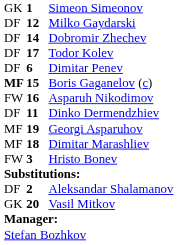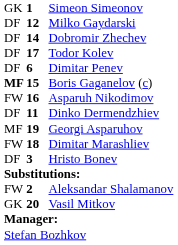 <table style="font-size: 90%" cellspacing="0" cellpadding="0">
 <tr>
 <th width="25"></th>
 <th width="25"></th>
 </tr>
 <tr>
 <td>GK</td>
 <td><strong>1</strong></td>
 <td><a href='#'>Simeon Simeonov</a></td>
 </tr>
 <tr>
 <td>DF</td>
 <td><strong>12</strong></td>
 <td><a href='#'>Milko Gaydarski</a></td>
 </tr>
 <tr>
 <td>DF</td>
 <td><strong>14</strong></td>
 <td><a href='#'>Dobromir Zhechev</a></td>
 </tr>
 <tr>
 <td>DF</td>
 <td><strong>17</strong></td>
 <td><a href='#'>Todor Kolev</a></td>
 </tr>
 <tr>
 <td>DF</td>
 <td><strong>6</strong></td>
 <td><a href='#'>Dimitar Penev</a></td>
 </tr>
 <tr>
 <td><strong>MF</strong></td>
 <td><strong>15</strong></td>
 <td><a href='#'>Boris Gaganelov</a> (<a href='#'>c</a>)</td>
 <td></td>
 <td></td>
 </tr>
 <tr>
 <td>FW</td>
 <td><strong>16</strong></td>
 <td><a href='#'>Asparuh Nikodimov</a></td>
 </tr>
 <tr>
 <td>DF</td>
 <td><strong>11</strong></td>
 <td><a href='#'>Dinko Dermendzhiev</a></td>
 <td></td>
 <td></td>
 </tr>
 <tr>
 <td>MF</td>
 <td><strong>19</strong></td>
 <td><a href='#'>Georgi Asparuhov</a></td>
 </tr>
 <tr>
-<td>MF</td>
+<td>FW</td>
 <td><strong>18</strong></td>
 <td><a href='#'>Dimitar Marashliev</a></td>
 </tr>
 <tr>
-<td>FW</td>
+<td>DF</td>
 <td><strong>3</strong></td>
 <td><a href='#'>Hristo Bonev</a></td>
 </tr>
 <tr>
 <td colspan=3><strong>Substitutions:</strong></td>
 </tr>
 <tr>
-<td>DF</td>
+<td>FW</td>
 <td><strong>2</strong></td>
 <td><a href='#'>Aleksandar Shalamanov</a></td>
 <td></td>
 <td></td>
 </tr>
 <tr>
 <td>GK</td>
 <td><strong>20</strong></td>
 <td><a href='#'>Vasil Mitkov</a></td>
 <td></td>
 <td></td>
 </tr>
 <tr>
 <td colspan=3><strong>Manager:</strong></td>
 </tr>
 <tr>
 <td colspan="4"><a href='#'>Stefan Bozhkov</a></td>
 </tr>
 </table>
